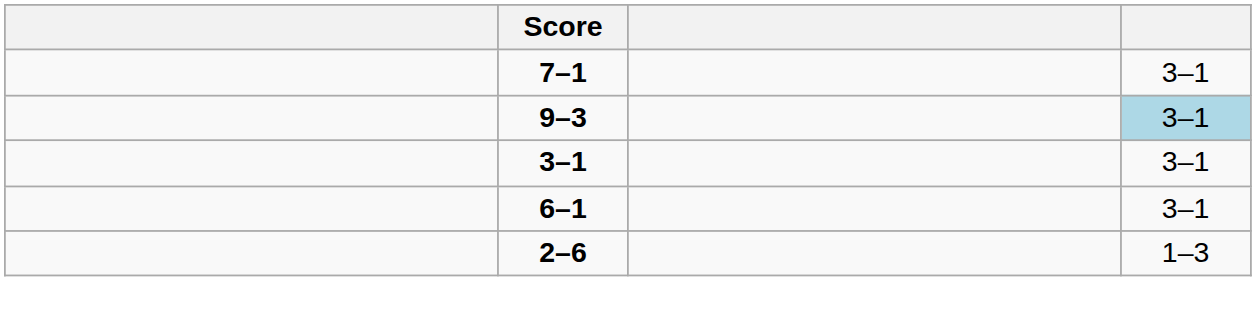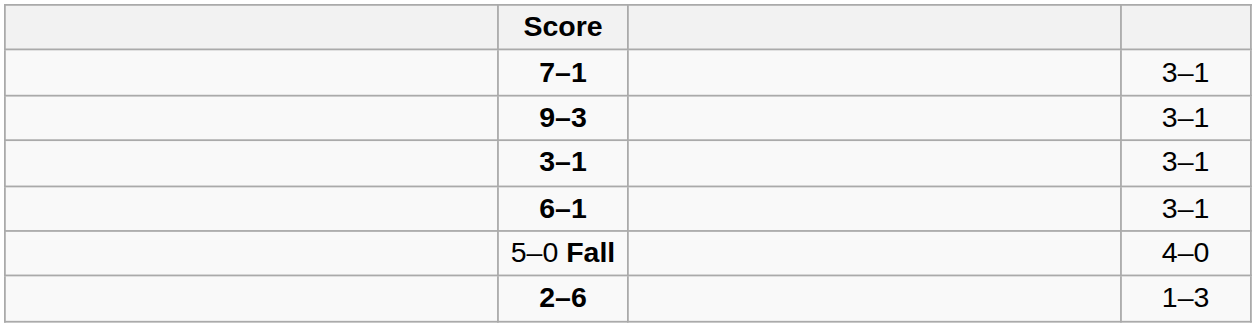 <table class="wikitable" style="text-align: center; ">
 <tr>
 <th align="right" width="270"></th>
 <th width="65">Score</th>
 <th align="left" width="270"></th>
 <th width="65"></th>
 </tr>
 <tr>
 <td align="left"><strong></strong></td>
 <td><strong>7–1</strong></td>
 <td align="left"></td>
 <td>3–1 <strong></strong></td>
 </tr>
 <tr>
 <td align="left"><strong></strong></td>
 <td><strong>9–3</strong></td>
 <td align="left"></td>
-<td style="background: lightblue;">3–1 <strong></strong></td>
+<td>3–1 <strong></strong></td>
 </tr>
 <tr>
 <td align="left"><strong></strong></td>
 <td><strong>3–1</strong></td>
 <td align="left"></td>
 <td>3–1 <strong></strong></td>
 </tr>
 <tr>
 <td align="left"><strong></strong></td>
 <td><strong>6–1</strong></td>
 <td align="left"></td>
 <td>3–1 <strong></strong></td>
 </tr>
 <tr>
+<td align="left"><strong></strong></td>
+<td>5–0 <strong>Fall</strong></td>
+<td align="left"></td>
+<td>4–0 <strong></strong></td>
+</tr>
+<tr>
 <td align="left"></td>
 <td><strong>2–6</strong></td>
 <td align="left"><strong></strong></td>
 <td>1–3 <strong></strong></td>
 </tr>
 </table>
